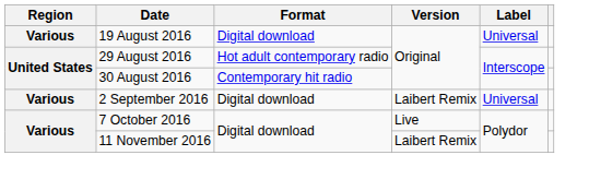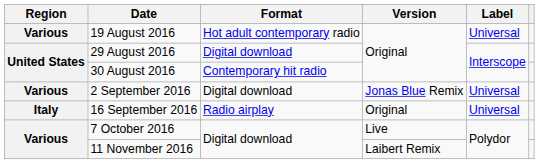 <table class="wikitable plainrowheaders">
 <tr>
 <th scope="col">Region</th>
 <th scope="col">Date</th>
 <th scope="col">Format</th>
 <th scope="col">Version</th>
 <th scope="col">Label</th>
 <th scope="col"></th>
 </tr>
 <tr>
 <th scope="row">Various</th>
 <td>19 August 2016</td>
-<td><a href='#'>Digital download</a></td>
+<td><a href='#'>Hot adult contemporary</a> radio</td>
 <td rowspan="3">Original</td>
 <td><a href='#'>Universal</a></td>
 <td align="center"></td>
 </tr>
 <tr>
 <th scope="row" rowspan="2">United States</th>
 <td>29 August 2016</td>
-<td><a href='#'>Hot adult contemporary</a> radio</td>
+<td><a href='#'>Digital download</a></td>
 <td rowspan="2"><a href='#'>Interscope</a></td>
 <td align="center"></td>
 </tr>
 <tr>
 <td>30 August 2016</td>
 <td><a href='#'>Contemporary hit radio</a></td>
 <td align="center"></td>
 </tr>
 <tr>
 <th scope="row">Various</th>
 <td>2 September 2016</td>
 <td>Digital download</td>
-<td>Laibert Remix</td>
+<td><a href='#'>Jonas Blue</a> Remix</td>
+<td><a href='#'>Universal</a></td>
+<td align="center"></td>
+</tr>
+<tr>
+<th scope="row">Italy</th>
+<td>16 September 2016</td>
+<td><a href='#'>Radio airplay</a></td>
+<td>Original</td>
 <td><a href='#'>Universal</a></td>
 <td align="center"></td>
 </tr>
 <tr>
 <th scope="row" rowspan="2">Various</th>
 <td>7 October 2016</td>
 <td rowspan="2">Digital download</td>
 <td>Live</td>
 <td rowspan="2">Polydor</td>
 <td align="center"></td>
 </tr>
 <tr>
 <td>11 November 2016</td>
 <td>Laibert Remix</td>
 <td align="center"></td>
 </tr>
 </table>
